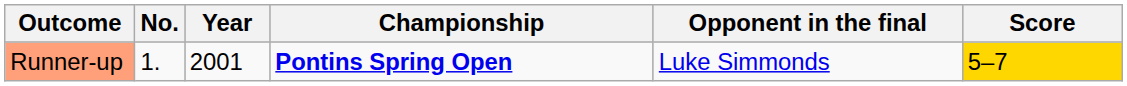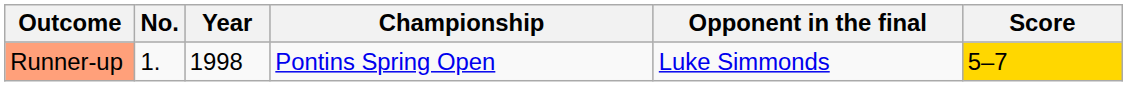 <table class="wikitable">
 <tr>
 <th width="80">Outcome</th>
 <th width="20">No.</th>
 <th width="50">Year</th>
 <th width="250">Championship</th>
 <th width="200">Opponent in the final</th>
 <th width="100">Score</th>
 </tr>
 <tr>
 <td style="background:#ffa07a;">Runner-up</td>
 <td>1.</td>
-<td>2001</td>
-<td><strong><a href='#'>Pontins Spring Open</a></strong></td>
+<td>1998</td>
+<td><a href='#'>Pontins Spring Open</a></td>
 <td> <a href='#'>Luke Simmonds</a></td>
 <td style="background: gold;">5–7</td>
 </tr>
 </table>
